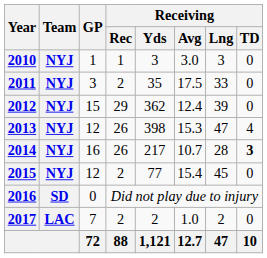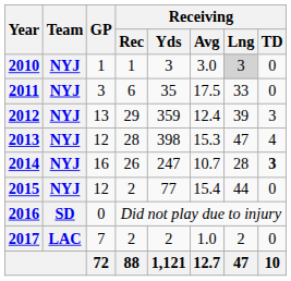 <table class="wikitable" style="text-align:center;">
 <tr>
 <th rowspan="2">Year</th>
 <th rowspan="2">Team</th>
 <th rowspan="2">GP</th>
 <th colspan="5">Receiving</th>
 </tr>
 <tr>
 <th>Rec</th>
 <th>Yds</th>
 <th>Avg</th>
 <th>Lng</th>
 <th>TD</th>
 </tr>
 <tr>
 <th><a href='#'>2010</a></th>
 <th><a href='#'>NYJ</a></th>
 <td>1</td>
 <td>1</td>
 <td>3</td>
 <td>3.0</td>
-<td>3</td>
+<td style="background: lightgrey;">3</td>
 <td>0</td>
 </tr>
 <tr>
 <th><a href='#'>2011</a></th>
 <th><a href='#'>NYJ</a></th>
 <td>3</td>
-<td>2</td>
+<td>6</td>
 <td>35</td>
 <td>17.5</td>
 <td>33</td>
 <td>0</td>
 </tr>
 <tr>
 <th><a href='#'>2012</a></th>
 <th><a href='#'>NYJ</a></th>
-<td>15</td>
+<td>13</td>
 <td>29</td>
-<td>362</td>
+<td>359</td>
 <td>12.4</td>
 <td>39</td>
-<td>0</td>
+<td>3</td>
 </tr>
 <tr>
 <th><a href='#'>2013</a></th>
 <th><a href='#'>NYJ</a></th>
 <td>12</td>
-<td>26</td>
+<td>28</td>
 <td>398</td>
 <td>15.3</td>
 <td>47</td>
 <td>4</td>
 </tr>
 <tr>
 <th><a href='#'>2014</a></th>
 <th><a href='#'>NYJ</a></th>
 <td>16</td>
 <td>26</td>
-<td>217</td>
+<td>247</td>
 <td>10.7</td>
 <td>28</td>
 <td><strong>3</strong></td>
 </tr>
 <tr>
 <th><a href='#'>2015</a></th>
 <th><a href='#'>NYJ</a></th>
 <td>12</td>
 <td>2</td>
 <td>77</td>
 <td>15.4</td>
-<td>45</td>
+<td>44</td>
 <td>0</td>
 </tr>
 <tr>
 <th><a href='#'>2016</a></th>
 <th><a href='#'>SD</a></th>
 <td>0</td>
 <td colspan="5"><em>Did not play due to injury</em></td>
 </tr>
 <tr>
 <th><a href='#'>2017</a></th>
 <th><a href='#'>LAC</a></th>
 <td>7</td>
 <td>2</td>
 <td>2</td>
 <td>1.0</td>
 <td>2</td>
 <td>0</td>
 </tr>
 <tr>
 <th colspan="2"></th>
 <th>72</th>
 <th>88</th>
 <th>1,121</th>
 <th>12.7</th>
 <th>47</th>
 <th>10</th>
 </tr>
 </table>
